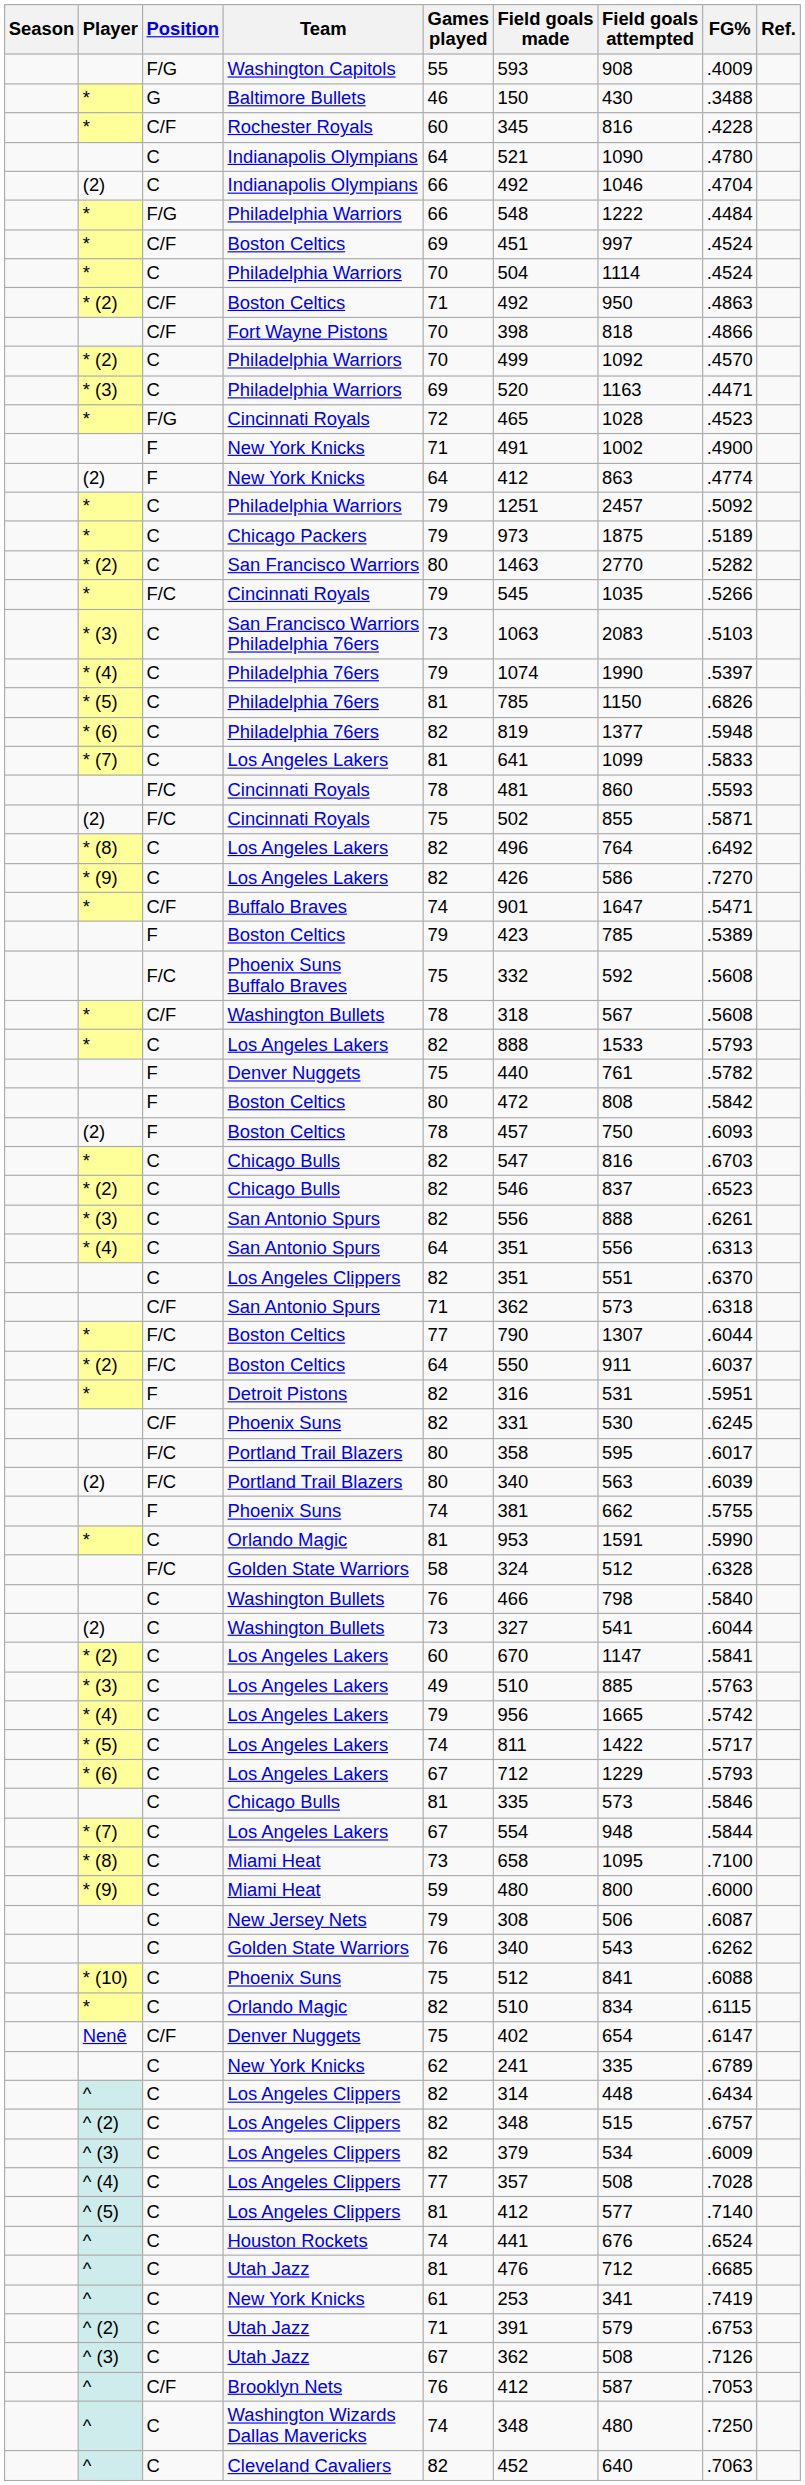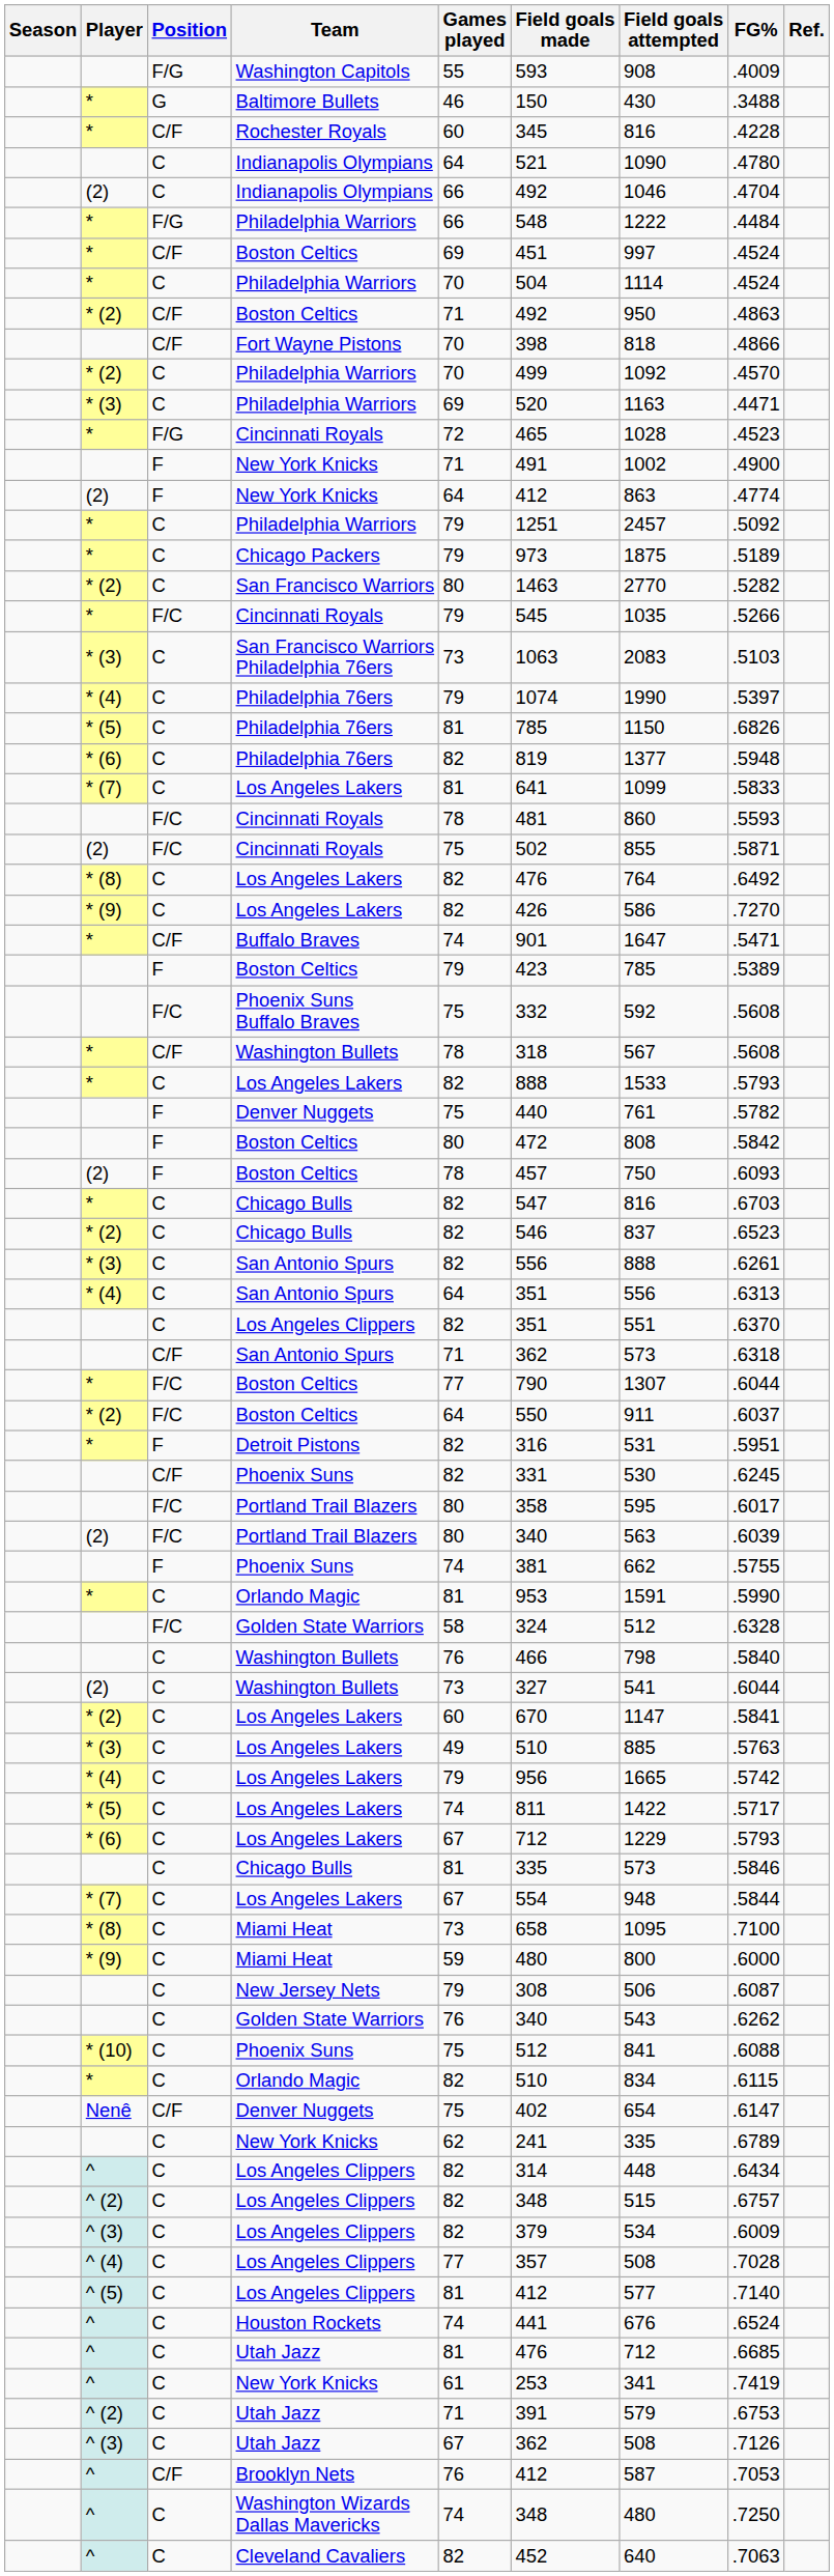 <table class="wikitable sortable">
 <tr>
 <th>Season</th>
 <th>Player</th>
 <th class="unsortable"><a href='#'>Position</a></th>
 <th>Team</th>
 <th>Games<br>played</th>
 <th>Field goals <br> made</th>
 <th>Field goals <br> attempted</th>
 <th>FG%</th>
 <th class="unsortable">Ref.</th>
 </tr>
 <tr>
 <td></td>
 <td></td>
 <td>F/G</td>
 <td><a href='#'>Washington Capitols</a></td>
 <td>55</td>
 <td>593</td>
 <td>908</td>
 <td>.4009</td>
 <td align=center></td>
 </tr>
 <tr>
 <td></td>
 <td bgcolor="#FFFF99">*</td>
 <td>G</td>
 <td><a href='#'>Baltimore Bullets</a></td>
 <td>46</td>
 <td>150</td>
 <td>430</td>
 <td>.3488</td>
 <td align=center></td>
 </tr>
 <tr>
 <td></td>
 <td bgcolor="#FFFF99">*</td>
 <td>C/F</td>
 <td><a href='#'>Rochester Royals</a></td>
 <td>60</td>
 <td>345</td>
 <td>816</td>
 <td>.4228</td>
 <td align=center></td>
 </tr>
 <tr>
 <td></td>
 <td></td>
 <td>C</td>
 <td><a href='#'>Indianapolis Olympians</a></td>
 <td>64</td>
 <td>521</td>
 <td>1090</td>
 <td>.4780</td>
 <td align=center></td>
 </tr>
 <tr>
 <td></td>
 <td> (2)</td>
 <td>C</td>
 <td><a href='#'>Indianapolis Olympians</a></td>
 <td>66</td>
 <td>492</td>
 <td>1046</td>
 <td>.4704</td>
 <td align=center></td>
 </tr>
 <tr>
 <td></td>
 <td bgcolor="#FFFF99">*</td>
 <td>F/G</td>
 <td><a href='#'>Philadelphia Warriors</a></td>
 <td>66</td>
 <td>548</td>
 <td>1222</td>
 <td>.4484</td>
 <td align=center></td>
 </tr>
 <tr>
 <td></td>
 <td bgcolor="#FFFF99">*</td>
 <td>C/F</td>
 <td><a href='#'>Boston Celtics</a></td>
 <td>69</td>
 <td>451</td>
 <td>997</td>
 <td>.4524</td>
 <td align=center></td>
 </tr>
 <tr>
 <td></td>
 <td bgcolor="#FFFF99">*</td>
 <td>C</td>
 <td><a href='#'>Philadelphia Warriors</a></td>
 <td>70</td>
 <td>504</td>
 <td>1114</td>
 <td>.4524</td>
 <td align=center></td>
 </tr>
 <tr>
 <td></td>
 <td bgcolor="#FFFF99">* (2)</td>
 <td>C/F</td>
 <td><a href='#'>Boston Celtics</a></td>
 <td>71</td>
 <td>492</td>
 <td>950</td>
 <td>.4863</td>
 <td align=center></td>
 </tr>
 <tr>
 <td></td>
 <td></td>
 <td>C/F</td>
 <td><a href='#'>Fort Wayne Pistons</a></td>
 <td>70</td>
 <td>398</td>
 <td>818</td>
 <td>.4866</td>
 <td align=center></td>
 </tr>
 <tr>
 <td></td>
 <td bgcolor="#FFFF99">* (2)</td>
 <td>C</td>
 <td><a href='#'>Philadelphia Warriors</a></td>
 <td>70</td>
 <td>499</td>
 <td>1092</td>
 <td>.4570</td>
 <td align=center></td>
 </tr>
 <tr>
 <td></td>
 <td bgcolor="#FFFF99">* (3)</td>
 <td>C</td>
 <td><a href='#'>Philadelphia Warriors</a></td>
 <td>69</td>
 <td>520</td>
 <td>1163</td>
 <td>.4471</td>
 <td align=center></td>
 </tr>
 <tr>
 <td></td>
 <td bgcolor="#FFFF99">*</td>
 <td>F/G</td>
 <td><a href='#'>Cincinnati Royals</a></td>
 <td>72</td>
 <td>465</td>
 <td>1028</td>
 <td>.4523</td>
 <td align=center></td>
 </tr>
 <tr>
 <td></td>
 <td></td>
 <td>F</td>
 <td><a href='#'>New York Knicks</a></td>
 <td>71</td>
 <td>491</td>
 <td>1002</td>
 <td>.4900</td>
 <td align=center></td>
 </tr>
 <tr>
 <td></td>
 <td> (2)</td>
 <td>F</td>
 <td><a href='#'>New York Knicks</a></td>
 <td>64</td>
 <td>412</td>
 <td>863</td>
 <td>.4774</td>
 <td align=center></td>
 </tr>
 <tr>
 <td></td>
 <td bgcolor="#FFFF99">*</td>
 <td>C</td>
 <td><a href='#'>Philadelphia Warriors</a></td>
 <td>79</td>
 <td>1251</td>
 <td>2457</td>
 <td>.5092</td>
 <td align=center></td>
 </tr>
 <tr>
 <td></td>
 <td bgcolor="#FFFF99">*</td>
 <td>C</td>
 <td><a href='#'>Chicago Packers</a></td>
 <td>79</td>
 <td>973</td>
 <td>1875</td>
 <td>.5189</td>
 <td align=center></td>
 </tr>
 <tr>
 <td></td>
 <td bgcolor="#FFFF99">* (2)</td>
 <td>C</td>
 <td><a href='#'>San Francisco Warriors</a></td>
 <td>80</td>
 <td>1463</td>
 <td>2770</td>
 <td>.5282</td>
 <td align=center></td>
 </tr>
 <tr>
 <td></td>
 <td bgcolor="#FFFF99">*</td>
 <td>F/C</td>
 <td><a href='#'>Cincinnati Royals</a></td>
 <td>79</td>
 <td>545</td>
 <td>1035</td>
 <td>.5266</td>
 <td align=center></td>
 </tr>
 <tr>
 <td></td>
 <td bgcolor="#FFFF99">* (3)</td>
 <td>C</td>
 <td><a href='#'>San Francisco Warriors</a><br><a href='#'>Philadelphia 76ers</a></td>
 <td>73</td>
 <td>1063</td>
 <td>2083</td>
 <td>.5103</td>
 <td align=center></td>
 </tr>
 <tr>
 <td></td>
 <td bgcolor="#FFFF99">* (4)</td>
 <td>C</td>
 <td><a href='#'>Philadelphia 76ers</a></td>
 <td>79</td>
 <td>1074</td>
 <td>1990</td>
 <td>.5397</td>
 <td align=center></td>
 </tr>
 <tr>
 <td></td>
 <td bgcolor="#FFFF99">* (5)</td>
 <td>C</td>
 <td><a href='#'>Philadelphia 76ers</a></td>
 <td>81</td>
 <td>785</td>
 <td>1150</td>
 <td>.6826</td>
 <td align=center></td>
 </tr>
 <tr>
 <td></td>
 <td bgcolor="#FFFF99">* (6)</td>
 <td>C</td>
 <td><a href='#'>Philadelphia 76ers</a></td>
 <td>82</td>
 <td>819</td>
 <td>1377</td>
 <td>.5948</td>
 <td align=center></td>
 </tr>
 <tr>
 <td></td>
 <td bgcolor="#FFFF99">* (7)</td>
 <td>C</td>
 <td><a href='#'>Los Angeles Lakers</a></td>
 <td>81</td>
 <td>641</td>
 <td>1099</td>
 <td>.5833</td>
 <td align=center></td>
 </tr>
 <tr>
 <td></td>
 <td></td>
 <td>F/C</td>
 <td><a href='#'>Cincinnati Royals</a></td>
 <td>78</td>
 <td>481</td>
 <td>860</td>
 <td>.5593</td>
 <td align=center></td>
 </tr>
 <tr>
 <td></td>
 <td> (2)</td>
 <td>F/C</td>
 <td><a href='#'>Cincinnati Royals</a></td>
 <td>75</td>
 <td>502</td>
 <td>855</td>
 <td>.5871</td>
 <td align=center></td>
 </tr>
 <tr>
 <td></td>
 <td bgcolor="#FFFF99">* (8)</td>
 <td>C</td>
 <td><a href='#'>Los Angeles Lakers</a></td>
 <td>82</td>
-<td>496</td>
+<td>476</td>
 <td>764</td>
 <td>.6492</td>
 <td align=center></td>
 </tr>
 <tr>
 <td></td>
 <td bgcolor="#FFFF99">* (9)</td>
 <td>C</td>
 <td><a href='#'>Los Angeles Lakers</a></td>
 <td>82</td>
 <td>426</td>
 <td>586</td>
 <td>.7270</td>
 <td align=center></td>
 </tr>
 <tr>
 <td></td>
 <td bgcolor="#FFFF99">*</td>
 <td>C/F</td>
 <td><a href='#'>Buffalo Braves</a></td>
 <td>74</td>
 <td>901</td>
 <td>1647</td>
 <td>.5471</td>
 <td align=center></td>
 </tr>
 <tr>
 <td></td>
 <td></td>
 <td>F</td>
 <td><a href='#'>Boston Celtics</a></td>
 <td>79</td>
 <td>423</td>
 <td>785</td>
 <td>.5389</td>
 <td align=center></td>
 </tr>
 <tr>
 <td></td>
 <td></td>
 <td>F/C</td>
 <td><a href='#'>Phoenix Suns</a><br><a href='#'>Buffalo Braves</a></td>
 <td>75</td>
 <td>332</td>
 <td>592</td>
 <td>.5608</td>
 <td align=center></td>
 </tr>
 <tr>
 <td></td>
 <td bgcolor="#FFFF99">*</td>
 <td>C/F</td>
 <td><a href='#'>Washington Bullets</a></td>
 <td>78</td>
 <td>318</td>
 <td>567</td>
 <td>.5608</td>
 <td align=center></td>
 </tr>
 <tr>
 <td></td>
 <td bgcolor="#FFFF99">*</td>
 <td>C</td>
 <td><a href='#'>Los Angeles Lakers</a></td>
 <td>82</td>
 <td>888</td>
 <td>1533</td>
 <td>.5793</td>
 <td align=center></td>
 </tr>
 <tr>
 <td></td>
 <td></td>
 <td>F</td>
 <td><a href='#'>Denver Nuggets</a></td>
 <td>75</td>
 <td>440</td>
 <td>761</td>
 <td>.5782</td>
 <td align=center></td>
 </tr>
 <tr>
 <td></td>
 <td></td>
 <td>F</td>
 <td><a href='#'>Boston Celtics</a></td>
 <td>80</td>
 <td>472</td>
 <td>808</td>
 <td>.5842</td>
 <td align=center></td>
 </tr>
 <tr>
 <td></td>
 <td> (2)</td>
 <td>F</td>
 <td><a href='#'>Boston Celtics</a></td>
 <td>78</td>
 <td>457</td>
 <td>750</td>
 <td>.6093</td>
 <td align=center></td>
 </tr>
 <tr>
 <td></td>
 <td bgcolor="#FFFF99">*</td>
 <td>C</td>
 <td><a href='#'>Chicago Bulls</a></td>
 <td>82</td>
 <td>547</td>
 <td>816</td>
 <td>.6703</td>
 <td align=center></td>
 </tr>
 <tr>
 <td></td>
 <td bgcolor="#FFFF99">* (2)</td>
 <td>C</td>
 <td><a href='#'>Chicago Bulls</a></td>
 <td>82</td>
 <td>546</td>
 <td>837</td>
 <td>.6523</td>
 <td align=center></td>
 </tr>
 <tr>
 <td></td>
 <td bgcolor="#FFFF99">* (3)</td>
 <td>C</td>
 <td><a href='#'>San Antonio Spurs</a></td>
 <td>82</td>
 <td>556</td>
 <td>888</td>
 <td>.6261</td>
 <td align=center></td>
 </tr>
 <tr>
 <td></td>
 <td bgcolor="#FFFF99">* (4)</td>
 <td>C</td>
 <td><a href='#'>San Antonio Spurs</a></td>
 <td>64</td>
 <td>351</td>
 <td>556</td>
 <td>.6313</td>
 <td align=center></td>
 </tr>
 <tr>
 <td></td>
 <td></td>
 <td>C</td>
 <td><a href='#'>Los Angeles Clippers</a></td>
 <td>82</td>
 <td>351</td>
 <td>551</td>
 <td>.6370</td>
 <td align=center></td>
 </tr>
 <tr>
 <td></td>
 <td></td>
 <td>C/F</td>
 <td><a href='#'>San Antonio Spurs</a></td>
 <td>71</td>
 <td>362</td>
 <td>573</td>
 <td>.6318</td>
 <td align=center></td>
 </tr>
 <tr>
 <td></td>
 <td bgcolor="#FFFF99">*</td>
 <td>F/C</td>
 <td><a href='#'>Boston Celtics</a></td>
 <td>77</td>
 <td>790</td>
 <td>1307</td>
 <td>.6044</td>
 <td align=center></td>
 </tr>
 <tr>
 <td></td>
 <td bgcolor="#FFFF99">* (2)</td>
 <td>F/C</td>
 <td><a href='#'>Boston Celtics</a></td>
 <td>64</td>
 <td>550</td>
 <td>911</td>
 <td>.6037</td>
 <td align=center></td>
 </tr>
 <tr>
 <td></td>
 <td bgcolor="#FFFF99">*</td>
 <td>F</td>
 <td><a href='#'>Detroit Pistons</a></td>
 <td>82</td>
 <td>316</td>
 <td>531</td>
 <td>.5951</td>
 <td align=center></td>
 </tr>
 <tr>
 <td></td>
 <td></td>
 <td>C/F</td>
 <td><a href='#'>Phoenix Suns</a></td>
 <td>82</td>
 <td>331</td>
 <td>530</td>
 <td>.6245</td>
 <td align=center></td>
 </tr>
 <tr>
 <td></td>
 <td></td>
 <td>F/C</td>
 <td><a href='#'>Portland Trail Blazers</a></td>
 <td>80</td>
 <td>358</td>
 <td>595</td>
 <td>.6017</td>
 <td align=center></td>
 </tr>
 <tr>
 <td></td>
 <td> (2)</td>
 <td>F/C</td>
 <td><a href='#'>Portland Trail Blazers</a></td>
 <td>80</td>
 <td>340</td>
 <td>563</td>
 <td>.6039</td>
 <td align=center></td>
 </tr>
 <tr>
 <td></td>
 <td></td>
 <td>F</td>
 <td><a href='#'>Phoenix Suns</a></td>
 <td>74</td>
 <td>381</td>
 <td>662</td>
 <td>.5755</td>
 <td align=center></td>
 </tr>
 <tr>
 <td></td>
 <td bgcolor="#FFFF99">*</td>
 <td>C</td>
 <td><a href='#'>Orlando Magic</a></td>
 <td>81</td>
 <td>953</td>
 <td>1591</td>
 <td>.5990</td>
 <td align=center></td>
 </tr>
 <tr>
 <td></td>
 <td></td>
 <td>F/C</td>
 <td><a href='#'>Golden State Warriors</a></td>
 <td>58</td>
 <td>324</td>
 <td>512</td>
 <td>.6328</td>
 <td align=center></td>
 </tr>
 <tr>
 <td></td>
 <td></td>
 <td>C</td>
 <td><a href='#'>Washington Bullets</a></td>
 <td>76</td>
 <td>466</td>
 <td>798</td>
 <td>.5840</td>
 <td align=center></td>
 </tr>
 <tr>
 <td></td>
 <td> (2)</td>
 <td>C</td>
 <td><a href='#'>Washington Bullets</a></td>
 <td>73</td>
 <td>327</td>
 <td>541</td>
 <td>.6044</td>
 <td align=center></td>
 </tr>
 <tr>
 <td></td>
 <td bgcolor="#FFFF99">* (2)</td>
 <td>C</td>
 <td><a href='#'>Los Angeles Lakers</a></td>
 <td>60</td>
 <td>670</td>
 <td>1147</td>
 <td>.5841</td>
 <td align=center></td>
 </tr>
 <tr>
 <td></td>
 <td bgcolor="#FFFF99">* (3)</td>
 <td>C</td>
 <td><a href='#'>Los Angeles Lakers</a></td>
 <td>49</td>
 <td>510</td>
 <td>885</td>
 <td>.5763</td>
 <td align=center></td>
 </tr>
 <tr>
 <td></td>
 <td bgcolor="#FFFF99">* (4)</td>
 <td>C</td>
 <td><a href='#'>Los Angeles Lakers</a></td>
 <td>79</td>
 <td>956</td>
 <td>1665</td>
 <td>.5742</td>
 <td align=center></td>
 </tr>
 <tr>
 <td></td>
 <td bgcolor="#FFFF99">* (5)</td>
 <td>C</td>
 <td><a href='#'>Los Angeles Lakers</a></td>
 <td>74</td>
 <td>811</td>
 <td>1422</td>
 <td>.5717</td>
 <td align=center></td>
 </tr>
 <tr>
 <td></td>
 <td bgcolor="#FFFF99">* (6)</td>
 <td>C</td>
 <td><a href='#'>Los Angeles Lakers</a></td>
 <td>67</td>
 <td>712</td>
 <td>1229</td>
 <td>.5793</td>
 <td align=center></td>
 </tr>
 <tr>
 <td></td>
 <td></td>
 <td>C</td>
 <td><a href='#'>Chicago Bulls</a></td>
 <td>81</td>
 <td>335</td>
 <td>573</td>
 <td>.5846</td>
 <td align=center></td>
 </tr>
 <tr>
 <td></td>
 <td bgcolor="#FFFF99">* (7)</td>
 <td>C</td>
 <td><a href='#'>Los Angeles Lakers</a></td>
 <td>67</td>
 <td>554</td>
 <td>948</td>
 <td>.5844</td>
 <td align=center></td>
 </tr>
 <tr>
 <td></td>
 <td bgcolor="#FFFF99">* (8)</td>
 <td>C</td>
 <td><a href='#'>Miami Heat</a></td>
 <td>73</td>
 <td>658</td>
 <td>1095</td>
 <td>.7100</td>
 <td align=center></td>
 </tr>
 <tr>
 <td></td>
 <td bgcolor="#FFFF99">* (9)</td>
 <td>C</td>
 <td><a href='#'>Miami Heat</a></td>
 <td>59</td>
 <td>480</td>
 <td>800</td>
 <td>.6000</td>
 <td align=center></td>
 </tr>
 <tr>
 <td></td>
 <td></td>
 <td>C</td>
 <td><a href='#'>New Jersey Nets</a></td>
 <td>79</td>
 <td>308</td>
 <td>506</td>
 <td>.6087</td>
 <td align=center></td>
 </tr>
 <tr>
 <td></td>
 <td></td>
 <td>C</td>
 <td><a href='#'>Golden State Warriors</a></td>
 <td>76</td>
 <td>340</td>
 <td>543</td>
 <td>.6262</td>
 <td align=center></td>
 </tr>
 <tr>
 <td></td>
 <td bgcolor="#FFFF99">* (10)</td>
 <td>C</td>
 <td><a href='#'>Phoenix Suns</a></td>
 <td>75</td>
 <td>512</td>
 <td>841</td>
 <td>.6088</td>
 <td align=center></td>
 </tr>
 <tr>
 <td></td>
 <td bgcolor="#FFFF99">*</td>
 <td>C</td>
 <td><a href='#'>Orlando Magic</a></td>
 <td>82</td>
 <td>510</td>
 <td>834</td>
 <td>.6115</td>
 <td align=center></td>
 </tr>
 <tr>
 <td></td>
 <td><a href='#'>Nenê</a></td>
 <td>C/F</td>
 <td><a href='#'>Denver Nuggets</a></td>
 <td>75</td>
 <td>402</td>
 <td>654</td>
 <td>.6147</td>
 <td align=center></td>
 </tr>
 <tr>
 <td></td>
 <td></td>
 <td>C</td>
 <td><a href='#'>New York Knicks</a></td>
 <td>62</td>
 <td>241</td>
 <td>335</td>
 <td>.6789</td>
 <td align=center></td>
 </tr>
 <tr>
 <td></td>
 <td bgcolor="#CFECEC">^</td>
 <td>C</td>
 <td><a href='#'>Los Angeles Clippers</a></td>
 <td>82</td>
 <td>314</td>
 <td>448</td>
 <td>.6434</td>
 <td align=center></td>
 </tr>
 <tr>
 <td></td>
 <td bgcolor="#CFECEC">^ (2)</td>
 <td>C</td>
 <td><a href='#'>Los Angeles Clippers</a></td>
 <td>82</td>
 <td>348</td>
 <td>515</td>
 <td>.6757</td>
 <td align=center></td>
 </tr>
 <tr>
 <td></td>
 <td bgcolor="#CFECEC">^ (3)</td>
 <td>C</td>
 <td><a href='#'>Los Angeles Clippers</a></td>
 <td>82</td>
 <td>379</td>
 <td>534</td>
 <td>.6009</td>
 <td align=center></td>
 </tr>
 <tr>
 <td></td>
 <td bgcolor="#CFECEC">^ (4)</td>
 <td>C</td>
 <td><a href='#'>Los Angeles Clippers</a></td>
 <td>77</td>
 <td>357</td>
 <td>508</td>
 <td>.7028</td>
 <td align=center></td>
 </tr>
 <tr>
 <td></td>
 <td bgcolor="#CFECEC">^ (5)</td>
 <td>C</td>
 <td><a href='#'>Los Angeles Clippers</a></td>
 <td>81</td>
 <td>412</td>
 <td>577</td>
 <td>.7140</td>
 <td align=center></td>
 </tr>
 <tr>
 <td></td>
 <td bgcolor="#CFECEC">^</td>
 <td>C</td>
 <td><a href='#'>Houston Rockets</a></td>
 <td>74</td>
 <td>441</td>
 <td>676</td>
 <td>.6524</td>
 <td align=center></td>
 </tr>
 <tr>
 <td></td>
 <td bgcolor="#CFECEC">^</td>
 <td>C</td>
 <td><a href='#'>Utah Jazz</a></td>
 <td>81</td>
 <td>476</td>
 <td>712</td>
 <td>.6685</td>
 <td align=center></td>
 </tr>
 <tr>
 <td></td>
 <td bgcolor="#CFECEC">^</td>
 <td>C</td>
 <td><a href='#'>New York Knicks</a></td>
 <td>61</td>
 <td>253</td>
 <td>341</td>
 <td>.7419</td>
 <td align=center></td>
 </tr>
 <tr>
 <td></td>
 <td bgcolor="#CFECEC">^ (2)</td>
 <td>C</td>
 <td><a href='#'>Utah Jazz</a></td>
 <td>71</td>
 <td>391</td>
 <td>579</td>
 <td>.6753</td>
 <td align=center></td>
 </tr>
 <tr>
 <td></td>
 <td bgcolor="#CFECEC">^ (3)</td>
 <td>C</td>
 <td><a href='#'>Utah Jazz</a></td>
 <td>67</td>
 <td>362</td>
 <td>508</td>
 <td>.7126</td>
 <td align=center></td>
 </tr>
 <tr>
 <td></td>
 <td bgcolor="#CFECEC">^</td>
 <td>C/F</td>
 <td><a href='#'>Brooklyn Nets</a></td>
 <td>76</td>
 <td>412</td>
 <td>587</td>
 <td>.7053</td>
 <td align=center></td>
 </tr>
 <tr>
 <td></td>
 <td bgcolor="#CFECEC">^</td>
 <td>C</td>
 <td><a href='#'>Washington Wizards</a><br><a href='#'>Dallas Mavericks</a></td>
 <td>74</td>
 <td>348</td>
 <td>480</td>
 <td>.7250</td>
 <td align=center></td>
 </tr>
 <tr>
 <td></td>
 <td bgcolor="#CFECEC">^</td>
 <td>C</td>
 <td><a href='#'>Cleveland Cavaliers</a></td>
 <td>82</td>
 <td>452</td>
 <td>640</td>
 <td>.7063</td>
 <td align=center></td>
 </tr>
 </table>
